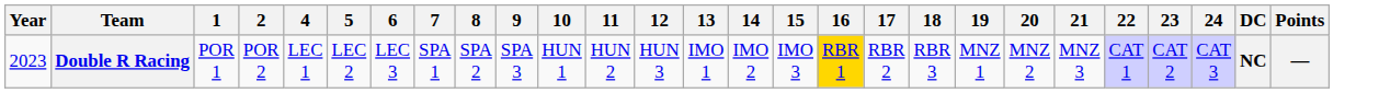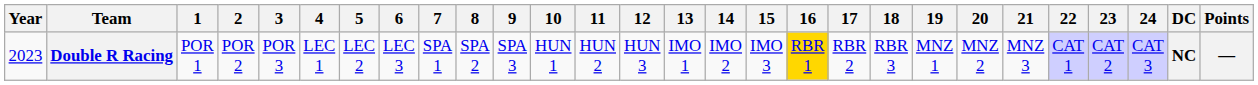 <table class="wikitable" style="text-align:center; font-size:85%">
 <tr>
 <th>Year</th>
 <th>Team</th>
 <th>1</th>
 <th>2</th>
+<th>3</th>
 <th>4</th>
 <th>5</th>
 <th>6</th>
 <th>7</th>
 <th>8</th>
 <th>9</th>
 <th>10</th>
 <th>11</th>
 <th>12</th>
 <th>13</th>
 <th>14</th>
 <th>15</th>
 <th>16</th>
 <th>17</th>
 <th>18</th>
 <th>19</th>
 <th>20</th>
 <th>21</th>
 <th>22</th>
 <th>23</th>
 <th>24</th>
 <th>DC</th>
 <th>Points</th>
 </tr>
 <tr>
 <td><a href='#'>2023</a></td>
 <th nowrap><a href='#'>Double R Racing</a></th>
 <td><a href='#'>POR<br>1</a></td>
 <td><a href='#'>POR<br>2</a></td>
+<td><a href='#'>POR<br>3</a></td>
 <td><a href='#'>LEC<br>1</a></td>
 <td><a href='#'>LEC<br>2</a></td>
 <td><a href='#'>LEC<br>3</a></td>
 <td><a href='#'>SPA<br>1</a></td>
 <td><a href='#'>SPA<br>2</a></td>
 <td><a href='#'>SPA<br>3</a></td>
 <td><a href='#'>HUN<br>1</a></td>
 <td><a href='#'>HUN<br>2</a></td>
 <td><a href='#'>HUN<br>3</a></td>
 <td><a href='#'>IMO<br>1</a></td>
 <td><a href='#'>IMO<br>2</a></td>
 <td><a href='#'>IMO<br>3</a></td>
 <td style="background: gold;"><a href='#'>RBR<br>1</a></td>
 <td><a href='#'>RBR<br>2</a></td>
 <td><a href='#'>RBR<br>3</a></td>
 <td><a href='#'>MNZ<br>1</a></td>
 <td><a href='#'>MNZ<br>2</a></td>
 <td><a href='#'>MNZ<br>3</a></td>
 <td style="background:#CFCFFF;"><a href='#'>CAT<br>1</a><br></td>
 <td style="background:#cfcfff;"><a href='#'>CAT<br>2</a><br></td>
 <td style="background:#cfcfff;"><a href='#'>CAT<br>3</a><br></td>
 <th>NC</th>
 <th>—</th>
 </tr>
 </table>
